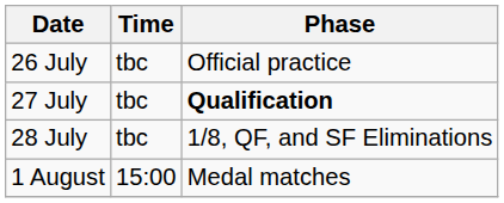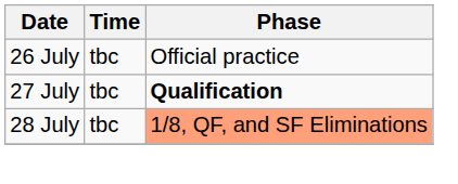 <table class=wikitable>
 <tr>
 <th>Date</th>
 <th>Time</th>
 <th>Phase</th>
 </tr>
 <tr>
 <td>26 July</td>
 <td>tbc</td>
 <td>Official practice</td>
 </tr>
 <tr>
 <td>27 July</td>
 <td>tbc</td>
 <td><strong>Qualification</strong></td>
 </tr>
 <tr>
 <td>28 July</td>
 <td>tbc</td>
-<td>1/8, QF, and SF Eliminations</td>
-</tr>
-<tr>
-<td>1 August</td>
-<td>15:00</td>
-<td>Medal matches</td>
+<td style="background: lightsalmon;">1/8, QF, and SF Eliminations</td>
 </tr>
 <tr>
 </tr>
 </table>
